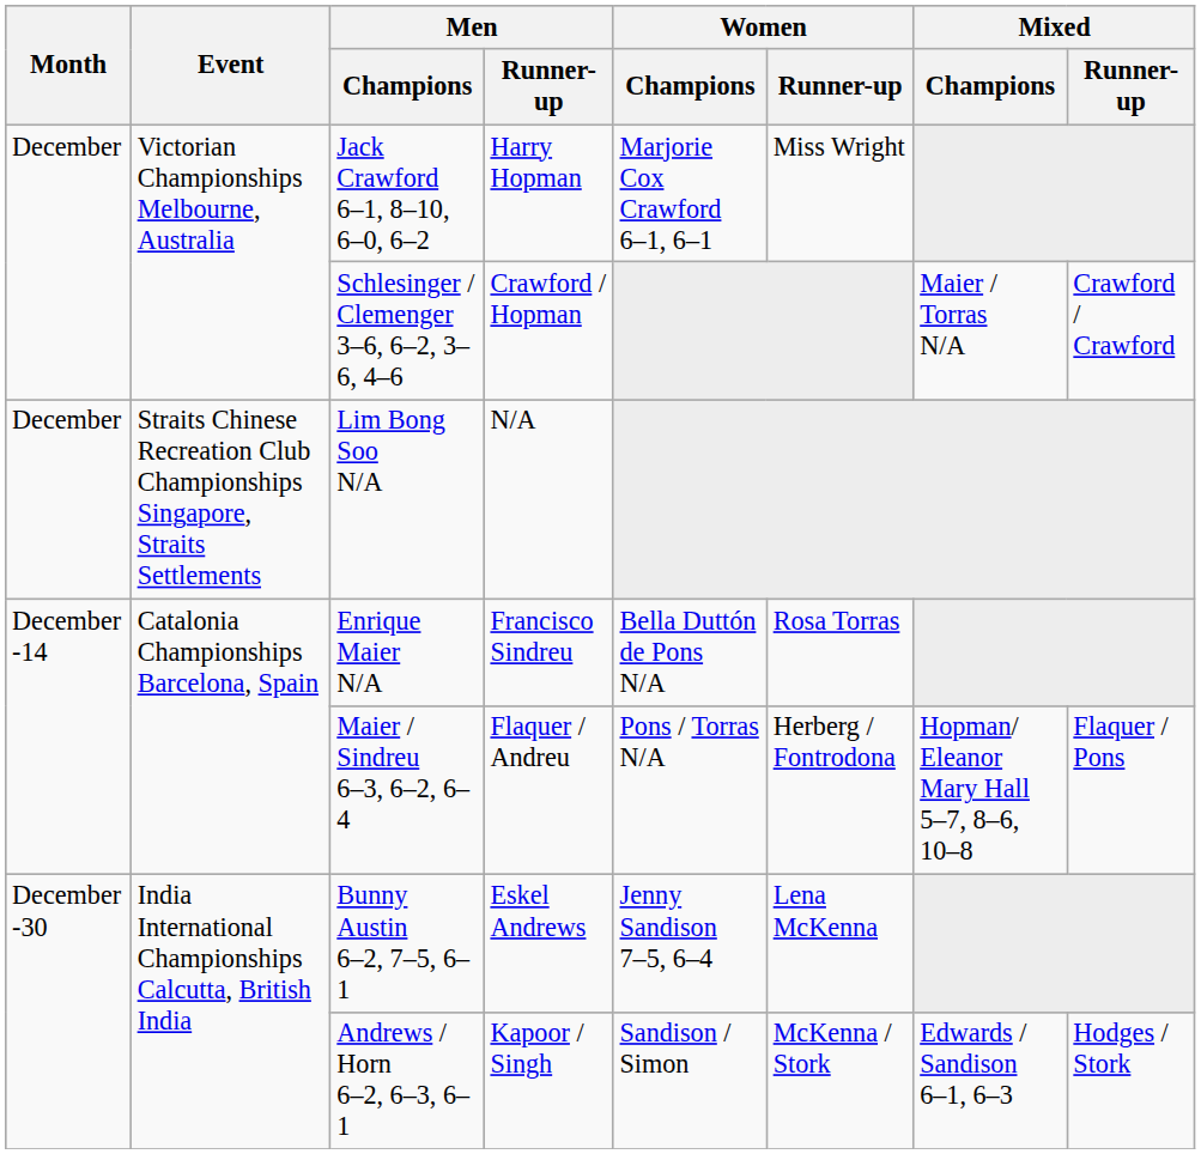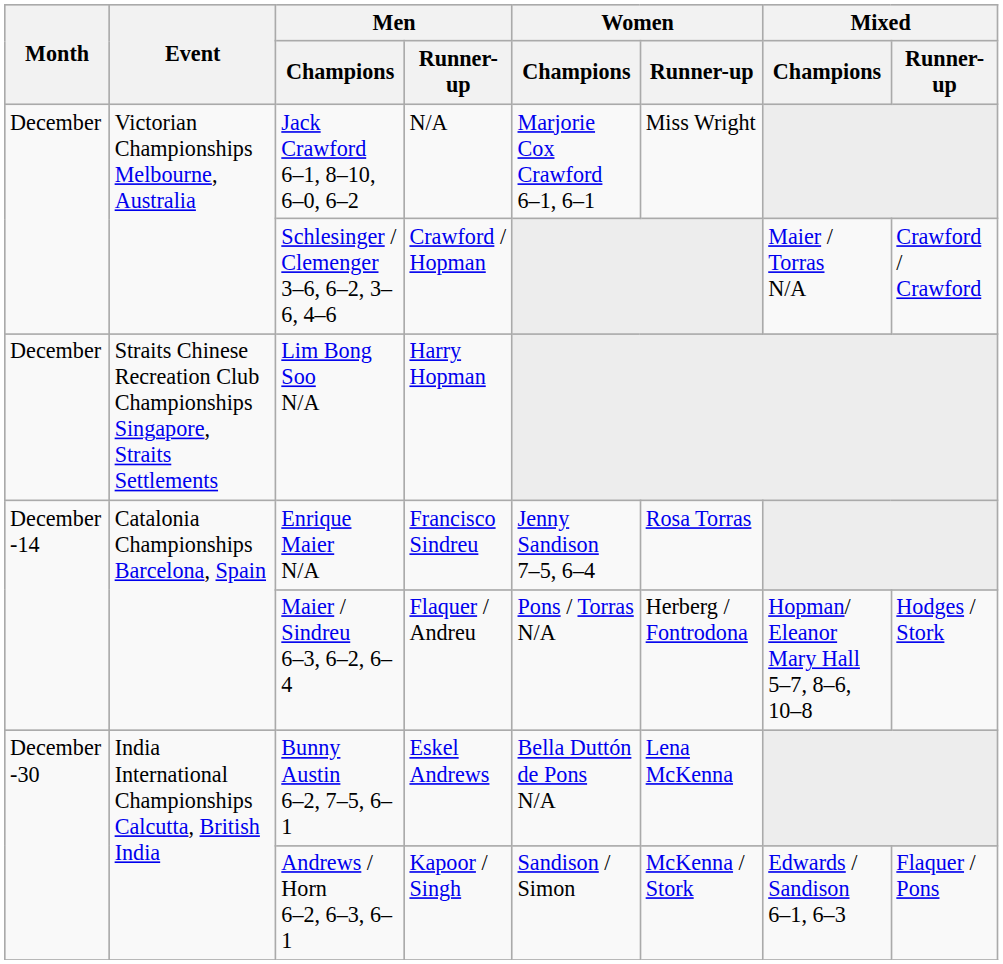 <table class="wikitable" style="font-size:85%;">
 <tr>
 <th rowspan="2" style="width:75px;">Month</th>
 <th rowspan="2" style="width:200px;">Event</th>
 <th colspan="2" style="width:250px;">Men</th>
 <th colspan="2" style="width:250px;">Women</th>
 <th colspan="2" style="width:250px;">Mixed</th>
 </tr>
 <tr>
 <th style="width:125px;">Champions</th>
 <th style="width:125px;">Runner-up</th>
 <th style="width:125px;">Champions</th>
 <th style="width:125px;">Runner-up</th>
 <th style="width:125px;">Champions</th>
 <th style="width:125px;">Runner-up</th>
 </tr>
 <tr valign=top>
 <td rowspan="2">December</td>
 <td rowspan="2">Victorian Championships<br><a href='#'>Melbourne</a>, <a href='#'>Australia</a></td>
 <td> <a href='#'>Jack Crawford</a><br>6–1, 8–10, 6–0, 6–2</td>
-<td> <a href='#'>Harry Hopman</a></td>
+<td>N/A</td>
 <td> <a href='#'>Marjorie Cox Crawford</a><br>6–1, 6–1</td>
 <td>Miss Wright</td>
 <td style="background:#ededed;" colspan="2"></td>
 </tr>
 <tr valign=top>
 <td><a href='#'>Schlesinger</a> /  <a href='#'>Clemenger</a><br>3–6, 6–2, 3–6, 4–6</td>
 <td> <a href='#'>Crawford</a> /  <a href='#'>Hopman</a></td>
 <td style="background:#ededed;" colspan="2"></td>
 <td> <a href='#'>Maier</a> /  <a href='#'>Torras</a><br>N/A</td>
 <td> <a href='#'>Crawford</a> /  <a href='#'>Crawford</a></td>
 </tr>
 <tr valign=top>
 <td>December</td>
 <td>Straits Chinese Recreation Club Championships<br><a href='#'>Singapore</a>, <a href='#'>Straits Settlements</a></td>
 <td>  <a href='#'>Lim Bong Soo</a><br>N/A</td>
-<td>N/A</td>
+<td> <a href='#'>Harry Hopman</a></td>
 <td style="background:#ededed;" colspan="4"></td>
 </tr>
 <tr valign=top>
 <td rowspan=2>December -14</td>
 <td rowspan=2>Catalonia Championships<br><a href='#'>Barcelona</a>, <a href='#'>Spain</a></td>
 <td> <a href='#'>Enrique Maier</a><br>N/A</td>
 <td> <a href='#'>Francisco Sindreu</a></td>
-<td> <a href='#'>Bella Duttón de Pons</a><br>N/A</td>
+<td> <a href='#'>Jenny Sandison</a><br>7–5, 6–4</td>
 <td> <a href='#'>Rosa Torras</a></td>
 <td style="background:#ededed;" colspan="2"></td>
 </tr>
 <tr valign=top>
 <td> <a href='#'>Maier</a> /  <a href='#'>Sindreu</a><br>6–3, 6–2, 6–4</td>
 <td> <a href='#'>Flaquer</a> /  Andreu</td>
 <td> <a href='#'>Pons</a> /  <a href='#'>Torras</a><br>N/A</td>
 <td> Herberg /  <a href='#'>Fontrodona</a></td>
 <td> <a href='#'>Hopman</a>/ <a href='#'>Eleanor Mary Hall</a><br>5–7, 8–6, 10–8</td>
-<td> <a href='#'>Flaquer</a> /  <a href='#'>Pons</a></td>
+<td> <a href='#'>Hodges</a> /  <a href='#'>Stork</a></td>
 </tr>
 <tr valign=top>
 <td rowspan="2">December -30</td>
 <td rowspan="2">India International Championships<br><a href='#'>Calcutta</a>, <a href='#'>British India</a></td>
 <td> <a href='#'>Bunny Austin</a><br>6–2, 7–5, 6–1</td>
 <td> <a href='#'>Eskel Andrews</a></td>
-<td> <a href='#'>Jenny Sandison</a><br>7–5, 6–4</td>
+<td> <a href='#'>Bella Duttón de Pons</a><br>N/A</td>
 <td> <a href='#'>Lena McKenna</a></td>
 <td style="background:#ededed;" colspan="2"></td>
 </tr>
 <tr valign=top>
 <td> <a href='#'>Andrews</a> /  Horn<br>6–2, 6–3, 6–1</td>
 <td> <a href='#'>Kapoor</a> /  <a href='#'>Singh</a></td>
 <td> <a href='#'>Sandison</a> /  Simon</td>
 <td> <a href='#'>McKenna</a> /  <a href='#'>Stork</a></td>
 <td> <a href='#'>Edwards</a> /   <a href='#'>Sandison</a><br>6–1, 6–3</td>
-<td> <a href='#'>Hodges</a> /  <a href='#'>Stork</a></td>
+<td> <a href='#'>Flaquer</a> /  <a href='#'>Pons</a></td>
 </tr>
 </table>
